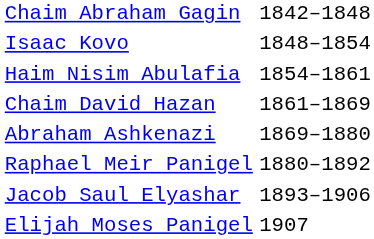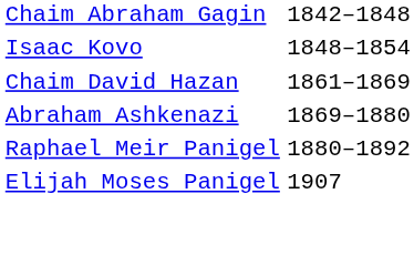 <table>
 <tr>
 <td><a href='#'>Chaim Abraham Gagin</a></td>
 <td>1842–1848</td>
 </tr>
 <tr>
 <td><a href='#'>Isaac Kovo</a></td>
 <td>1848–1854</td>
-</tr>
-<tr>
-<td><a href='#'>Haim Nisim Abulafia</a></td>
-<td>1854–1861</td>
 </tr>
 <tr>
 <td><a href='#'>Chaim David Hazan</a></td>
 <td>1861–1869</td>
 </tr>
 <tr>
 <td><a href='#'>Abraham Ashkenazi</a></td>
 <td>1869–1880</td>
 </tr>
 <tr>
 <td><a href='#'>Raphael Meir Panigel</a></td>
 <td>1880–1892</td>
 </tr>
 <tr>
-<td><a href='#'>Jacob Saul Elyashar</a></td>
-<td>1893–1906</td>
-</tr>
-<tr>
 <td><a href='#'>Elijah Moses Panigel</a></td>
 <td>1907</td>
 </tr>
 </table>
